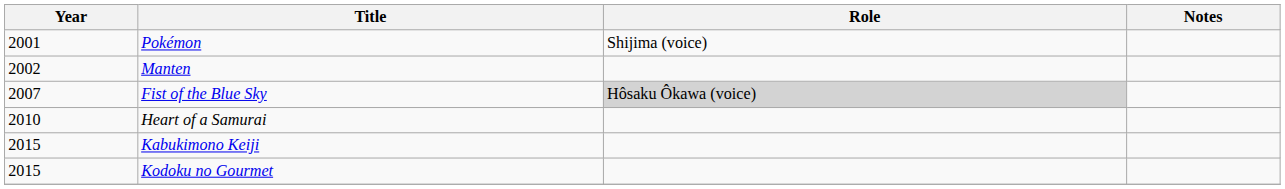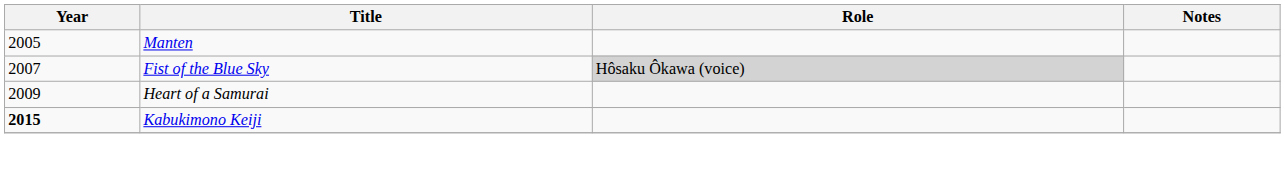 <table class="wikitable" style="width:100%; text-align:;">
 <tr>
 <th>Year</th>
 <th>Title</th>
 <th>Role</th>
 <th>Notes</th>
 </tr>
 <tr>
-<td>2001</td>
-<td><em><a href='#'>Pokémon</a></em></td>
-<td>Shijima (voice)</td>
-<td></td>
-</tr>
-<tr>
-<td>2002</td>
+<td>2005</td>
 <td><em><a href='#'>Manten</a></em></td>
 <td></td>
 <td></td>
 </tr>
 <tr>
 <td>2007</td>
 <td><em><a href='#'>Fist of the Blue Sky</a></em></td>
 <td style="background: lightgrey;">Hôsaku Ôkawa (voice)</td>
 <td></td>
 </tr>
 <tr>
-<td>2010</td>
+<td>2009</td>
 <td><em>Heart of a Samurai</em></td>
 <td></td>
 <td></td>
 </tr>
 <tr>
-<td>2015</td>
+<td><strong>2015</strong></td>
 <td><em><a href='#'>Kabukimono Keiji</a></em></td>
-<td></td>
-<td></td>
-</tr>
-<tr>
-<td>2015</td>
-<td><em><a href='#'>Kodoku no Gourmet</a></em></td>
 <td></td>
 <td></td>
 </tr>
 <tr>
 </tr>
 </table>
